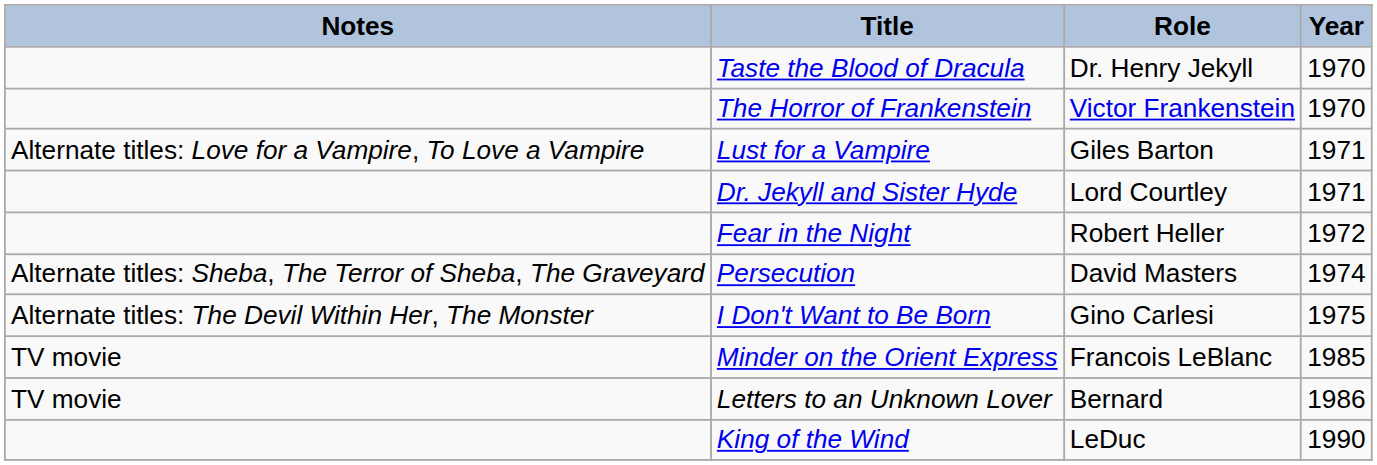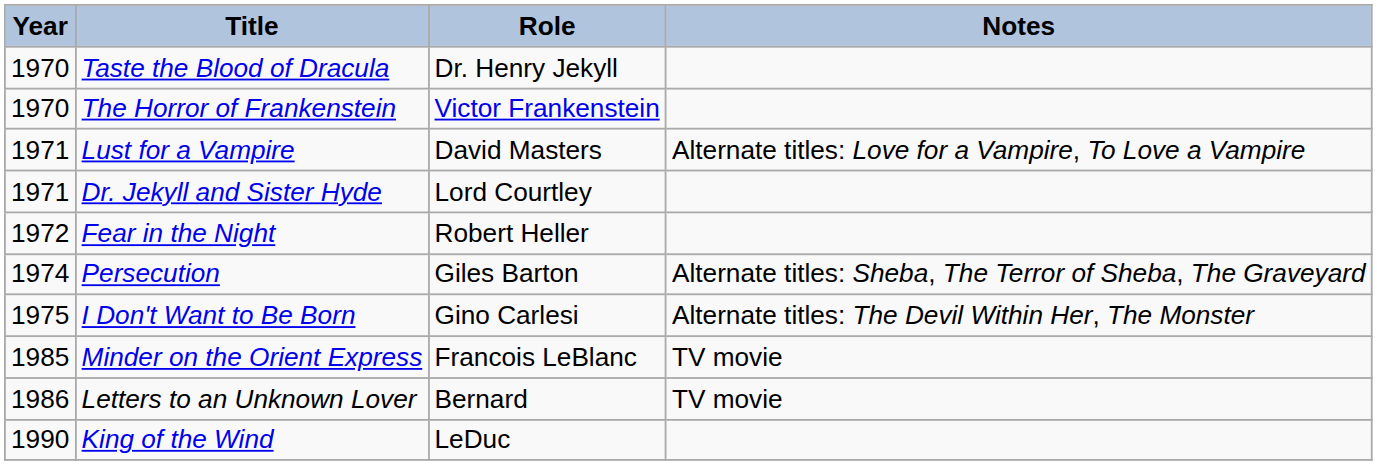 <table class="wikitable" style="font-size:90%;">
 <tr>
-<th style="background:#B0C4DE;">Notes</th>
+<th style="background:#B0C4DE;">Year</th>
 <th style="background:#B0C4DE;">Title</th>
 <th style="background:#B0C4DE;">Role</th>
-<th style="background:#B0C4DE;">Year</th>
+<th style="background:#B0C4DE;">Notes</th>
 </tr>
 <tr>
-<td></td>
+<td>1970</td>
 <td><em><a href='#'>Taste the Blood of Dracula</a></em></td>
 <td>Dr. Henry Jekyll</td>
-<td>1970</td>
+<td></td>
 </tr>
 <tr>
-<td></td>
+<td>1970</td>
 <td><em><a href='#'>The Horror of Frankenstein</a></em></td>
 <td><a href='#'>Victor Frankenstein</a></td>
-<td>1970</td>
+<td></td>
 </tr>
 <tr>
+<td>1971</td>
+<td><em><a href='#'>Lust for a Vampire</a></em></td>
+<td>David Masters</td>
 <td>Alternate titles: <em>Love for a Vampire</em>, <em>To Love a Vampire</em></td>
-<td><em><a href='#'>Lust for a Vampire</a></em></td>
-<td>Giles Barton</td>
-<td>1971</td>
 </tr>
 <tr>
-<td></td>
+<td>1971</td>
 <td><em><a href='#'>Dr. Jekyll and Sister Hyde</a></em></td>
 <td>Lord Courtley</td>
-<td>1971</td>
+<td></td>
 </tr>
 <tr>
-<td></td>
+<td>1972</td>
 <td><em><a href='#'>Fear in the Night</a></em></td>
 <td>Robert Heller</td>
-<td>1972</td>
+<td></td>
 </tr>
 <tr>
+<td>1974</td>
+<td><em><a href='#'>Persecution</a></em></td>
+<td>Giles Barton</td>
 <td>Alternate titles: <em>Sheba</em>, <em>The Terror of Sheba</em>, <em>The Graveyard</em></td>
-<td><em><a href='#'>Persecution</a></em></td>
-<td>David Masters</td>
-<td>1974</td>
 </tr>
 <tr>
-<td>Alternate titles: <em>The Devil Within Her</em>, <em>The Monster</em></td>
+<td>1975</td>
 <td><em><a href='#'>I Don't Want to Be Born</a></em></td>
 <td>Gino Carlesi</td>
-<td>1975</td>
+<td>Alternate titles: <em>The Devil Within Her</em>, <em>The Monster</em></td>
 </tr>
 <tr>
-<td>TV movie</td>
+<td>1985</td>
 <td><em><a href='#'>Minder on the Orient Express</a></em></td>
 <td>Francois LeBlanc</td>
-<td>1985</td>
+<td>TV movie</td>
 </tr>
 <tr>
-<td>TV movie</td>
+<td>1986</td>
 <td><em>Letters to an Unknown Lover</em></td>
 <td>Bernard</td>
-<td>1986</td>
+<td>TV movie</td>
 </tr>
 <tr>
-<td></td>
+<td>1990</td>
 <td><em><a href='#'>King of the Wind</a></em></td>
 <td>LeDuc</td>
-<td>1990</td>
+<td></td>
 </tr>
 </table>
